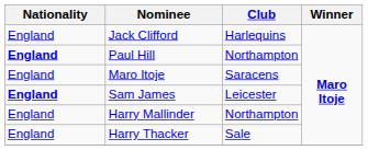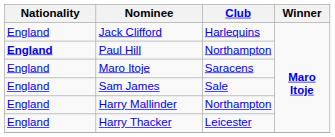 <table class="wikitable">
 <tr>
 <th width=120>Nationality</th>
 <th width=140>Nominee</th>
 <th width=80><a href='#'>Club</a></th>
 <th width=70>Winner</th>
 </tr>
 <tr>
 <td> <a href='#'>England</a></td>
 <td><a href='#'>Jack Clifford</a></td>
 <td><a href='#'>Harlequins</a></td>
 <td rowspan=6 align=center><br><strong><a href='#'>Maro Itoje</a></strong></td>
 </tr>
 <tr>
 <td><strong> <a href='#'>England</a></strong></td>
 <td><a href='#'>Paul Hill</a></td>
 <td><a href='#'>Northampton</a></td>
 </tr>
 <tr>
 <td> <a href='#'>England</a></td>
 <td><a href='#'>Maro Itoje</a></td>
 <td><a href='#'>Saracens</a></td>
 </tr>
 <tr>
-<td><strong> <a href='#'>England</a></strong></td>
+<td> <a href='#'>England</a></td>
 <td><a href='#'>Sam James</a></td>
-<td><a href='#'>Leicester</a></td>
+<td><a href='#'>Sale</a></td>
 </tr>
 <tr>
 <td> <a href='#'>England</a></td>
 <td><a href='#'>Harry Mallinder</a></td>
 <td><a href='#'>Northampton</a></td>
 </tr>
 <tr>
 <td> <a href='#'>England</a></td>
 <td><a href='#'>Harry Thacker</a></td>
-<td><a href='#'>Sale</a></td>
+<td><a href='#'>Leicester</a></td>
 </tr>
 <tr>
 </tr>
 </table>
